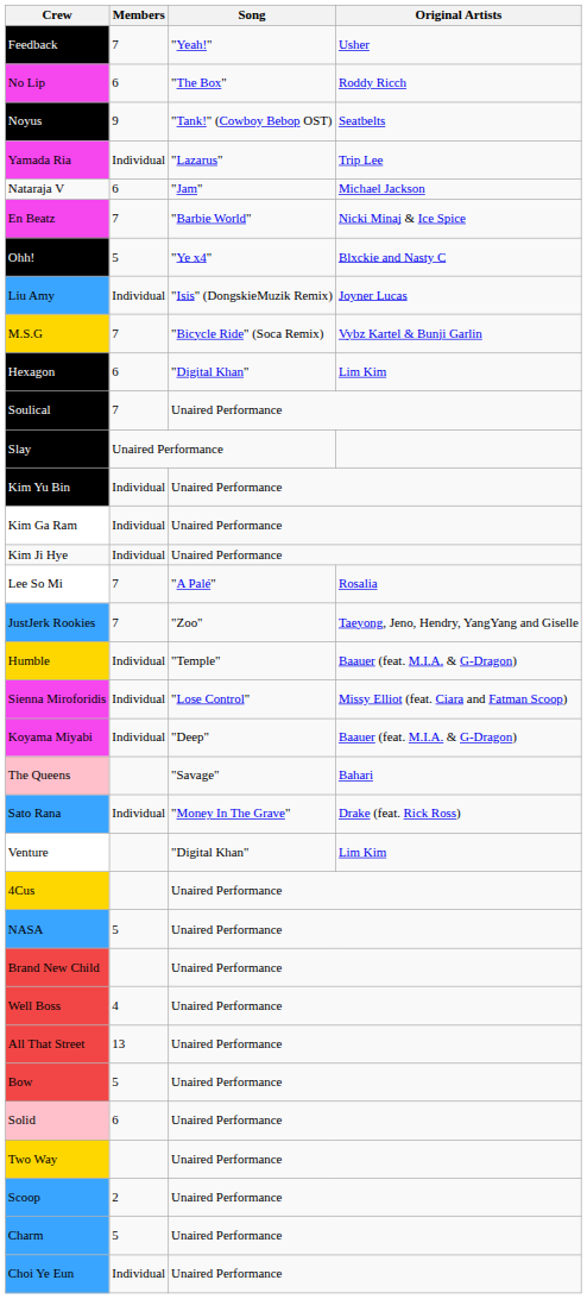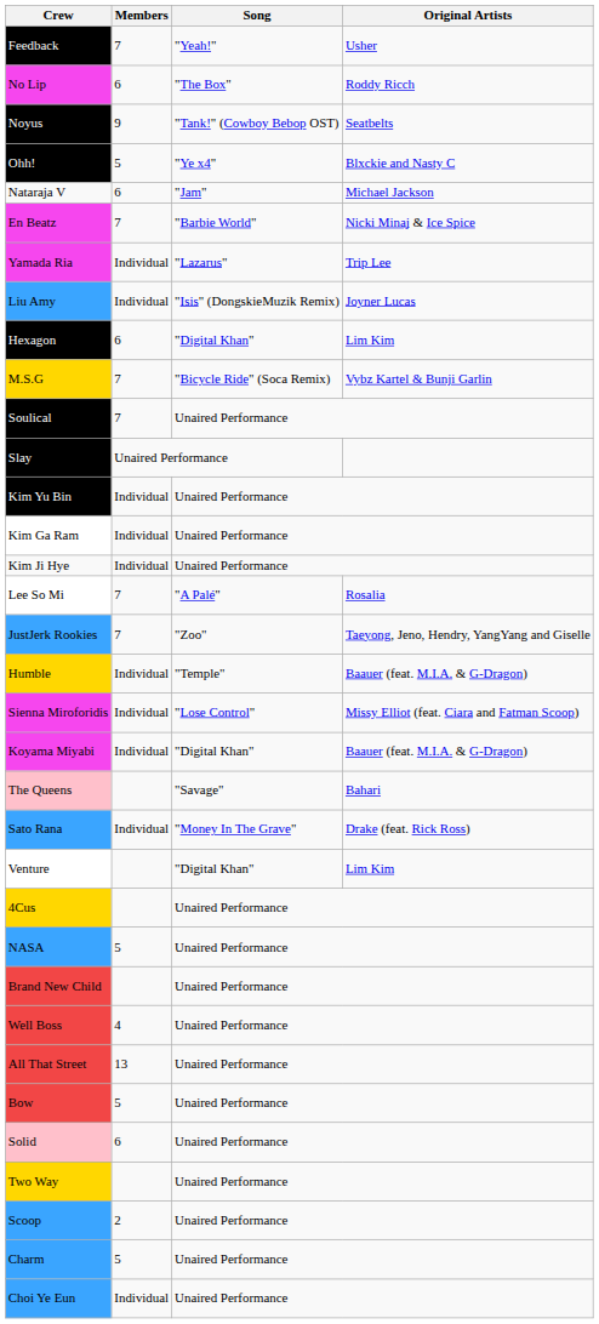 <table class="wikitable">
 <tr>
 <th>Crew</th>
 <th>Members</th>
 <th>Song</th>
 <th>Original Artists</th>
 </tr>
 <tr>
 <td style="height: 40px; background: black; color: white">Feedback</td>
 <td>7</td>
 <td>"<a href='#'>Yeah!</a>"</td>
 <td><a href='#'>Usher</a></td>
 </tr>
 <tr>
 <td style="height: 40px; background:#F646EE">No Lip</td>
 <td>6</td>
 <td>"<a href='#'>The Box</a>"</td>
 <td><a href='#'>Roddy Ricch</a></td>
 </tr>
 <tr>
 <td style="height: 40px; background: black; color: white">Noyus</td>
 <td>9</td>
 <td>"<a href='#'>Tank!</a>" (<a href='#'>Cowboy Bebop</a> OST)</td>
 <td><a href='#'>Seatbelts</a></td>
 </tr>
 <tr>
-<td style="height: 40px; background:#F646EE">Yamada Ria</td>
-<td>Individual</td>
-<td>"<a href='#'>Lazarus</a>"</td>
-<td><a href='#'>Trip Lee</a></td>
+<td style="height: 40px; background: black; color: white">Ohh! </td>
+<td>5</td>
+<td>"<a href='#'>Ye x4</a>"</td>
+<td><a href='#'>Blxckie and Nasty C</a></td>
 </tr>
 <tr>
 <td>Nataraja V</td>
 <td>6</td>
 <td>"<a href='#'>Jam</a>"</td>
 <td><a href='#'>Michael Jackson</a></td>
 </tr>
 <tr>
 <td style="height: 40px; background:#F646EE">En Beatz</td>
 <td>7</td>
 <td>"<a href='#'>Barbie World</a>"</td>
 <td><a href='#'>Nicki Minaj</a> & <a href='#'>Ice Spice</a></td>
 </tr>
 <tr>
-<td style="height: 40px; background: black; color: white">Ohh! </td>
-<td>5</td>
-<td>"<a href='#'>Ye x4</a>"</td>
-<td><a href='#'>Blxckie and Nasty C</a></td>
+<td style="height: 40px; background:#F646EE">Yamada Ria</td>
+<td>Individual</td>
+<td>"<a href='#'>Lazarus</a>"</td>
+<td><a href='#'>Trip Lee</a></td>
 </tr>
 <tr>
 <td style="height: 40px; background:#3AA5FF">Liu Amy</td>
 <td>Individual</td>
 <td>"<a href='#'>Isis</a>" (DongskieMuzik Remix)</td>
 <td><a href='#'>Joyner Lucas</a></td>
 </tr>
 <tr>
+<td style="height: 40px; background: black; color: white">Hexagon</td>
+<td>6</td>
+<td>"<a href='#'>Digital Khan</a>"</td>
+<td><a href='#'>Lim Kim</a></td>
+</tr>
+<tr>
 <td style="height: 40px; background:gold">M.S.G</td>
 <td>7</td>
 <td>"<a href='#'>Bicycle Ride</a>" (Soca Remix)</td>
 <td><a href='#'>Vybz Kartel & Bunji Garlin</a></td>
-</tr>
-<tr>
-<td style="height: 40px; background: black; color: white">Hexagon</td>
-<td>6</td>
-<td>"<a href='#'>Digital Khan</a>"</td>
-<td><a href='#'>Lim Kim</a></td>
 </tr>
 <tr>
 <td style="height: 40px; background: black; color: white">Soulical</td>
 <td>7</td>
 <td colspan="2">Unaired Performance</td>
 </tr>
 <tr>
 <td style="height: 40px; background: black; color: white">Slay</td>
 <td colspan="2">Unaired Performance</td>
 </tr>
 <tr>
 <td style="height: 40px; background: black; color: white">Kim Yu Bin</td>
 <td>Individual</td>
 <td colspan="2">Unaired Performance</td>
 </tr>
 <tr>
 <td style="height: 40px; background:white">Kim Ga Ram</td>
 <td>Individual</td>
 <td colspan="2">Unaired Performance</td>
 </tr>
 <tr>
 <td>Kim Ji Hye</td>
 <td>Individual</td>
 <td colspan="2">Unaired Performance</td>
 </tr>
 <tr>
 <td style="height: 40px; background:white">Lee So Mi</td>
 <td>7</td>
 <td>"<a href='#'>A Palé</a>"</td>
 <td><a href='#'>Rosalia</a></td>
 </tr>
 <tr>
 <td style="height: 40px; background:#3AA5FF">JustJerk Rookies</td>
 <td>7</td>
 <td>"Zoo"</td>
 <td><a href='#'>Taeyong</a>, Jeno, Hendry, YangYang and Giselle</td>
 </tr>
 <tr>
 <td style="height: 40px; background:gold">Humble</td>
 <td>Individual</td>
 <td>"Temple"</td>
 <td><a href='#'>Baauer</a> (feat. <a href='#'>M.I.A.</a> & <a href='#'>G-Dragon</a>)</td>
 </tr>
 <tr>
 <td style="height: 40px; background:#F646EE">Sienna Miroforidis</td>
 <td>Individual</td>
 <td>"<a href='#'>Lose Control</a>"</td>
 <td><a href='#'>Missy Elliot</a> (feat. <a href='#'>Ciara</a> and <a href='#'>Fatman Scoop</a>)</td>
 </tr>
 <tr>
 <td style="height: 40px; background:#F646EE">Koyama Miyabi</td>
 <td>Individual</td>
-<td>"Deep"</td>
+<td>"Digital Khan"</td>
 <td><a href='#'>Baauer</a> (feat. <a href='#'>M.I.A.</a> & <a href='#'>G-Dragon</a>)</td>
 </tr>
 <tr>
 <td style="height: 40px; background:pink">The Queens</td>
 <td></td>
 <td>"Savage"</td>
 <td><a href='#'>Bahari</a></td>
 </tr>
 <tr>
 <td style="height: 40px; background:#3AA5FF">Sato Rana</td>
 <td>Individual</td>
 <td>"<a href='#'>Money In The Grave</a>"</td>
 <td><a href='#'>Drake</a> (feat. <a href='#'>Rick Ross</a>)</td>
 </tr>
 <tr>
 <td style="height: 40px; background:white">Venture</td>
 <td></td>
 <td>"Digital Khan"</td>
 <td><a href='#'>Lim Kim</a></td>
 </tr>
 <tr>
 <td style="height: 40px; background:gold">4Cus</td>
 <td></td>
 <td colspan="2">Unaired Performance</td>
 </tr>
 <tr>
 <td style="height: 40px; background:#3AA5FF">NASA</td>
 <td>5</td>
 <td colspan="2">Unaired Performance</td>
 </tr>
 <tr>
 <td style="height: 40px; background:#F24646">Brand New Child</td>
 <td></td>
 <td colspan="2">Unaired Performance</td>
 </tr>
 <tr>
 <td style="height: 40px; background:#F24646">Well Boss</td>
 <td>4</td>
 <td colspan="2">Unaired Performance</td>
 </tr>
 <tr>
 <td style="height: 40px; background:#F24646">All That Street</td>
 <td>13</td>
 <td colspan="2">Unaired Performance</td>
 </tr>
 <tr>
 <td style="height: 40px; background:#F24646">Bow</td>
 <td>5</td>
 <td colspan="2">Unaired Performance</td>
 </tr>
 <tr>
 <td style="height: 40px; background:pink">Solid</td>
 <td>6</td>
 <td colspan="2">Unaired Performance</td>
 </tr>
 <tr>
 <td style="height: 40px; background:gold">Two Way</td>
 <td></td>
 <td colspan="2">Unaired Performance</td>
 </tr>
 <tr>
 <td style="height: 40px; background:#3AA5FF">Scoop</td>
 <td>2</td>
 <td colspan="2">Unaired Performance</td>
 </tr>
 <tr>
 <td style="height: 40px; background:#3AA5FF">Charm</td>
 <td>5</td>
 <td colspan="2">Unaired Performance</td>
 </tr>
 <tr>
 <td style="height: 40px; background:#3AA5FF">Choi Ye Eun</td>
 <td>Individual</td>
 <td colspan="2">Unaired Performance</td>
 </tr>
 </table>
